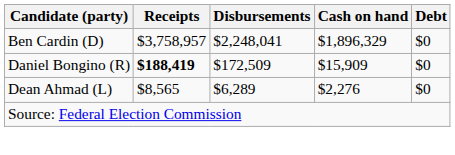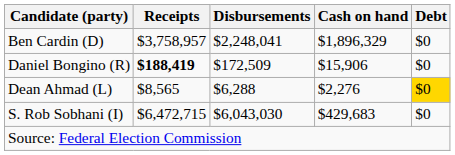 <table class="wikitable sortable defaultright col1left">
 <tr>
 <th>Candidate (party)</th>
 <th>Receipts</th>
 <th>Disbursements</th>
 <th>Cash on hand</th>
 <th>Debt</th>
 </tr>
 <tr>
 <td>Ben Cardin (D)</td>
 <td>$3,758,957</td>
 <td>$2,248,041</td>
 <td>$1,896,329</td>
 <td>$0</td>
 </tr>
 <tr>
 <td>Daniel Bongino (R)</td>
 <td><strong>$188,419</strong></td>
 <td>$172,509</td>
-<td>$15,909</td>
+<td>$15,906</td>
 <td>$0</td>
 </tr>
 <tr>
 <td>Dean Ahmad (L)</td>
 <td>$8,565</td>
-<td>$6,289</td>
+<td>$6,288</td>
 <td>$2,276</td>
+<td style="background: gold;">$0</td>
+</tr>
+<tr>
+<td>S. Rob Sobhani (I)</td>
+<td>$6,472,715</td>
+<td>$6,043,030</td>
+<td>$429,683</td>
 <td>$0</td>
 </tr>
 <tr>
 <td colspan=5>Source: <a href='#'>Federal Election Commission</a></td>
 </tr>
 </table>
